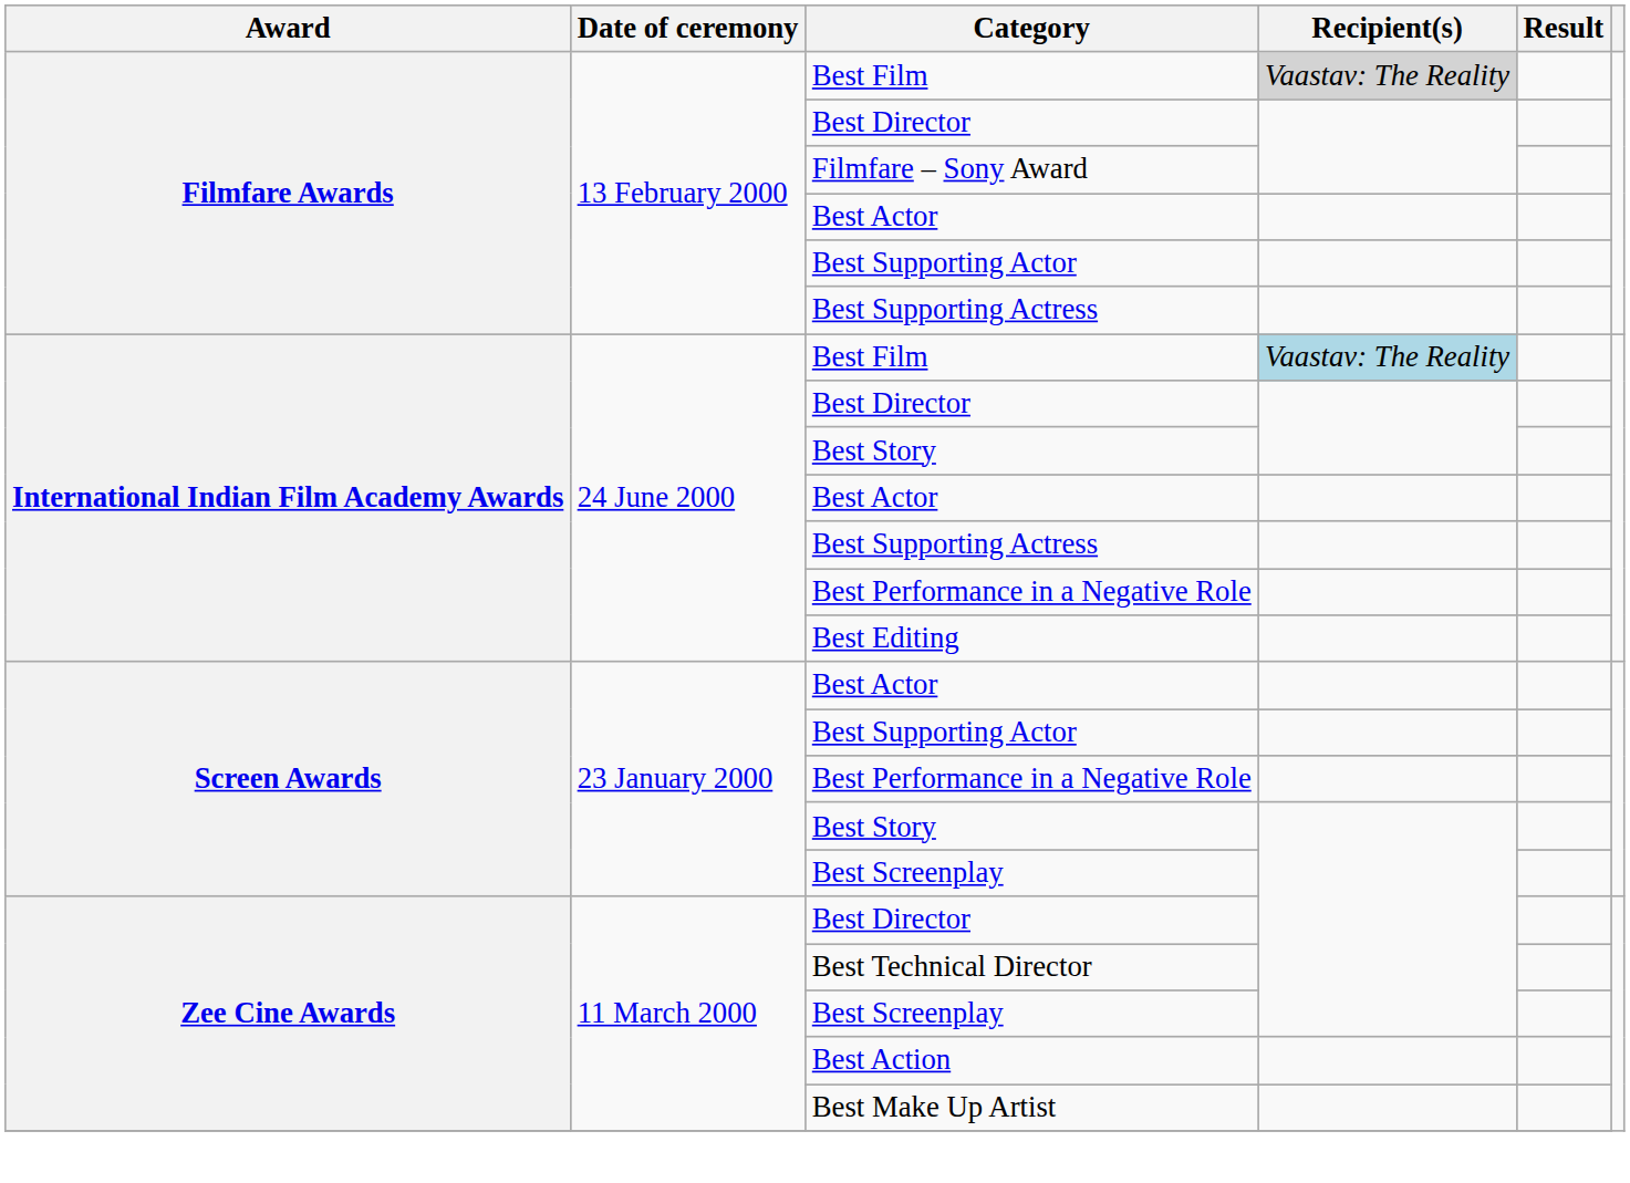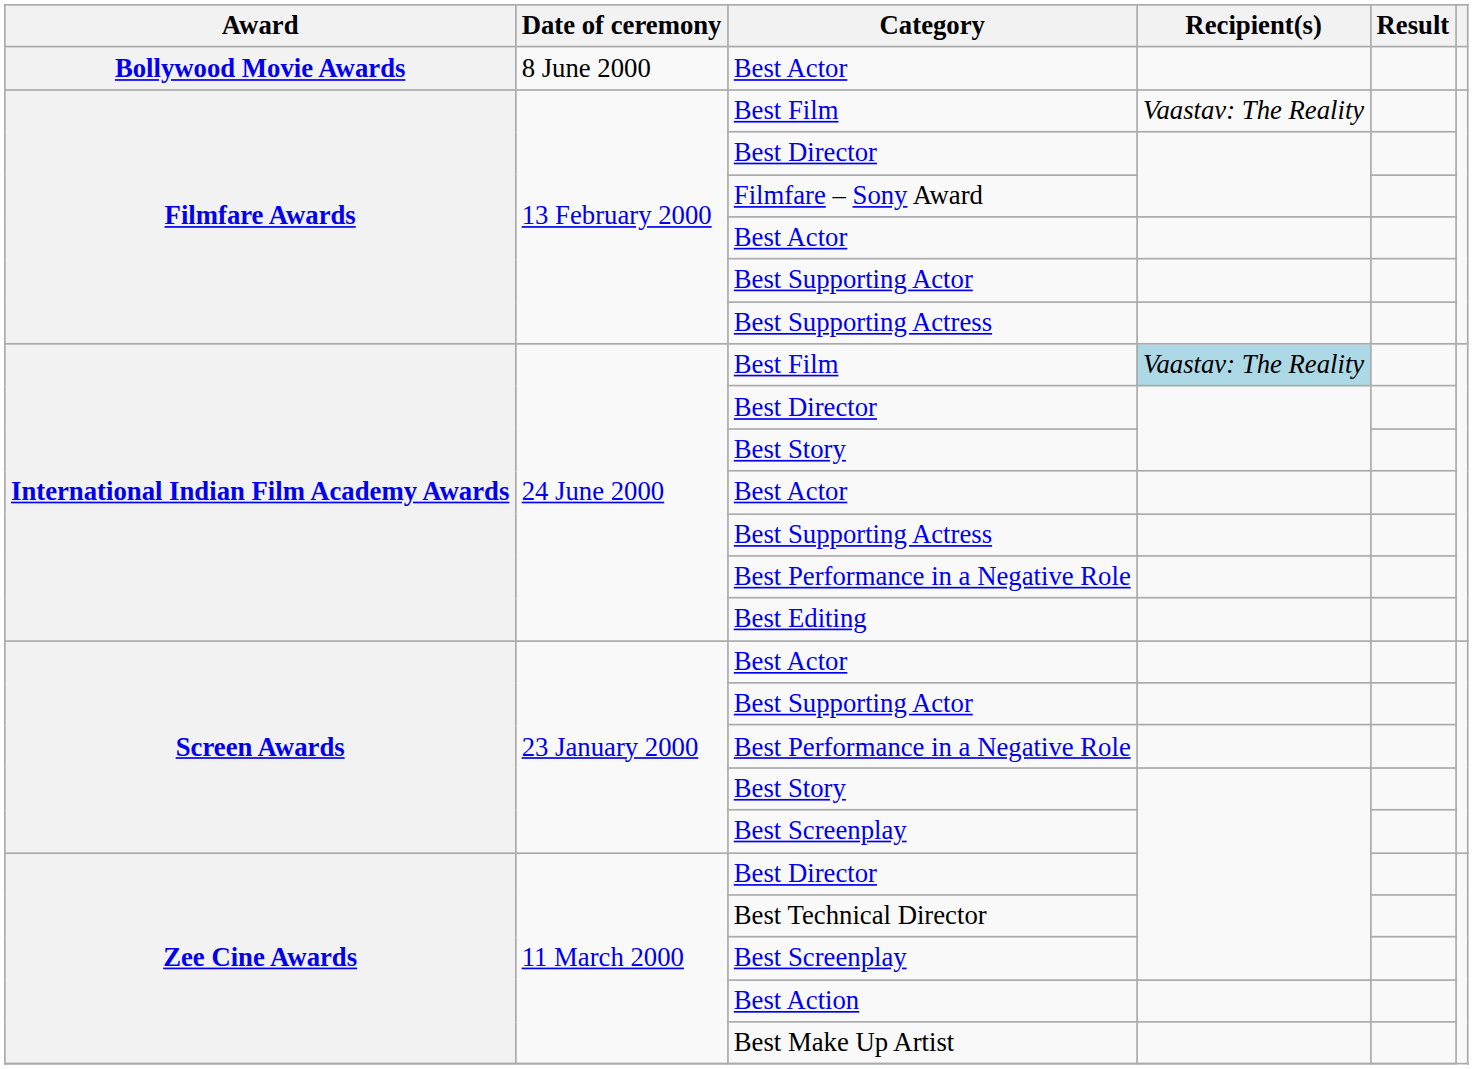 <table class="wikitable plainrowheaders sortable">
 <tr>
 <th scope="col">Award</th>
 <th scope="col">Date of ceremony</th>
 <th scope="col">Category</th>
 <th scope="col">Recipient(s)</th>
 <th scope="col">Result</th>
 <th scope="col" class="unsortable"></th>
 </tr>
 <tr>
+<th scope="row"><a href='#'>Bollywood Movie Awards</a></th>
+<td>8 June 2000</td>
+<td><a href='#'>Best Actor</a></td>
+<td></td>
+<td></td>
+<td style="text-align:center;"></td>
+</tr>
+<tr>
 <th scope="row" rowspan="6"><a href='#'>Filmfare Awards</a></th>
 <td rowspan="6"><a href='#'>13 February 2000</a></td>
 <td><a href='#'>Best Film</a></td>
-<td style="background: lightgrey;"><em>Vaastav: The Reality</em></td>
+<td><em>Vaastav: The Reality</em></td>
 <td></td>
 <td style="text-align:center;" rowspan="6"><br><br></td>
 </tr>
 <tr>
 <td><a href='#'>Best Director</a></td>
 <td rowspan="2"></td>
 <td></td>
 </tr>
 <tr>
 <td><a href='#'>Filmfare</a> – <a href='#'>Sony</a> Award</td>
 <td></td>
 </tr>
 <tr>
 <td><a href='#'>Best Actor</a></td>
 <td></td>
 <td></td>
 </tr>
 <tr>
 <td><a href='#'>Best Supporting Actor</a></td>
 <td></td>
 <td></td>
 </tr>
 <tr>
 <td><a href='#'>Best Supporting Actress</a></td>
 <td></td>
 <td></td>
 </tr>
 <tr>
 <th scope="row" rowspan="7"><a href='#'>International Indian Film Academy Awards</a></th>
 <td rowspan="7"><a href='#'>24 June 2000</a></td>
 <td><a href='#'>Best Film</a></td>
 <td style="background: lightblue;"><em>Vaastav: The Reality</em></td>
 <td></td>
 <td style="text-align:center;" rowspan="7"><br><br></td>
 </tr>
 <tr>
 <td><a href='#'>Best Director</a></td>
 <td rowspan="2"></td>
 <td></td>
 </tr>
 <tr>
 <td><a href='#'>Best Story</a></td>
 <td></td>
 </tr>
 <tr>
 <td><a href='#'>Best Actor</a></td>
 <td></td>
 <td></td>
 </tr>
 <tr>
 <td><a href='#'>Best Supporting Actress</a></td>
 <td></td>
 <td></td>
 </tr>
 <tr>
 <td><a href='#'>Best Performance in a Negative Role</a></td>
 <td></td>
 <td></td>
 </tr>
 <tr>
 <td><a href='#'>Best Editing</a></td>
 <td></td>
 <td></td>
 </tr>
 <tr>
 <th scope="row" rowspan="5"><a href='#'>Screen Awards</a></th>
 <td rowspan="5"><a href='#'>23 January 2000</a></td>
 <td><a href='#'>Best Actor</a></td>
 <td></td>
 <td></td>
 <td style="text-align:center;" rowspan="5"><br></td>
 </tr>
 <tr>
 <td><a href='#'>Best Supporting Actor</a></td>
 <td></td>
 <td></td>
 </tr>
 <tr>
 <td><a href='#'>Best Performance in a Negative Role</a></td>
 <td></td>
 <td></td>
 </tr>
 <tr>
 <td><a href='#'>Best Story</a></td>
 <td rowspan="5"></td>
 <td></td>
 </tr>
 <tr>
 <td><a href='#'>Best Screenplay</a></td>
 <td></td>
 </tr>
 <tr>
 <th scope="row" rowspan="5"><a href='#'>Zee Cine Awards</a></th>
 <td rowspan="5"><a href='#'>11 March 2000</a></td>
 <td><a href='#'>Best Director</a></td>
 <td></td>
 <td style="text-align:center;" rowspan="25"><br><br><br><br></td>
 </tr>
 <tr>
 <td>Best Technical Director</td>
 <td></td>
 </tr>
 <tr>
 <td><a href='#'>Best Screenplay</a></td>
 <td></td>
 </tr>
 <tr>
 <td><a href='#'>Best Action</a></td>
 <td></td>
 <td></td>
 </tr>
 <tr>
 <td>Best Make Up Artist</td>
 <td></td>
 <td></td>
 </tr>
 <tr>
 </tr>
 </table>
